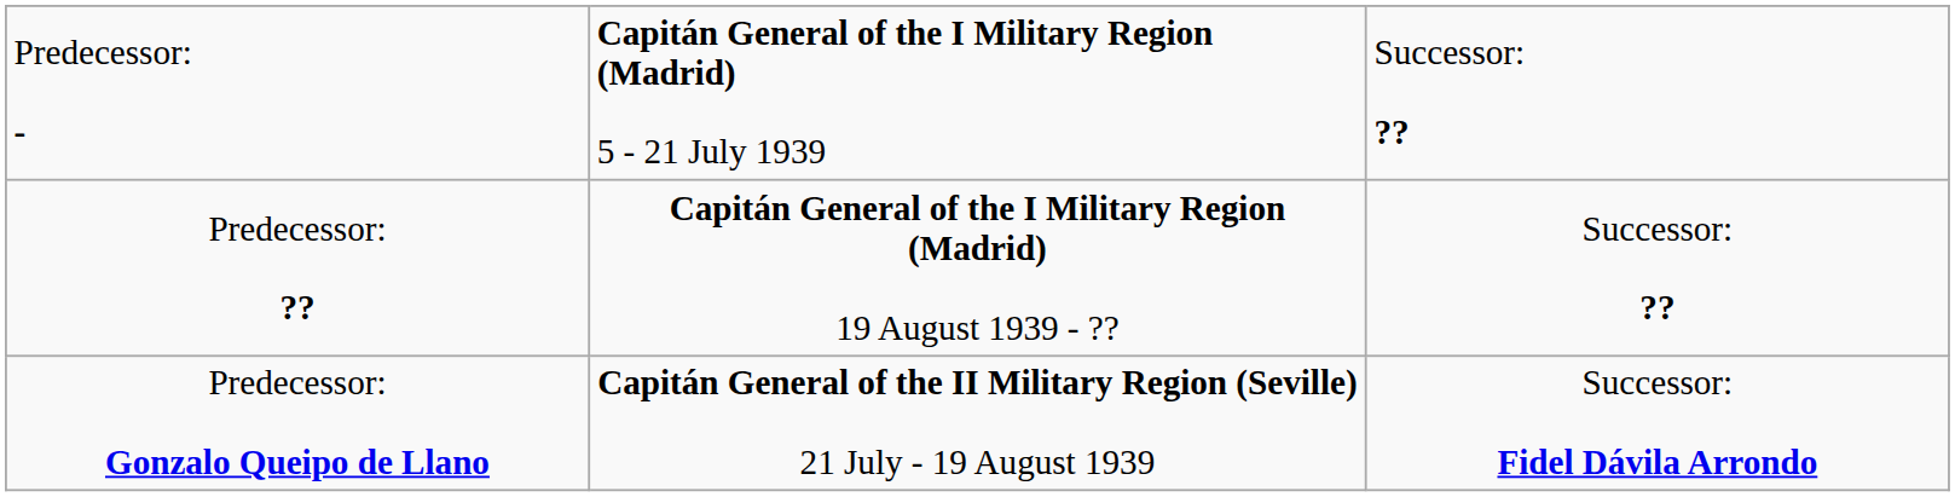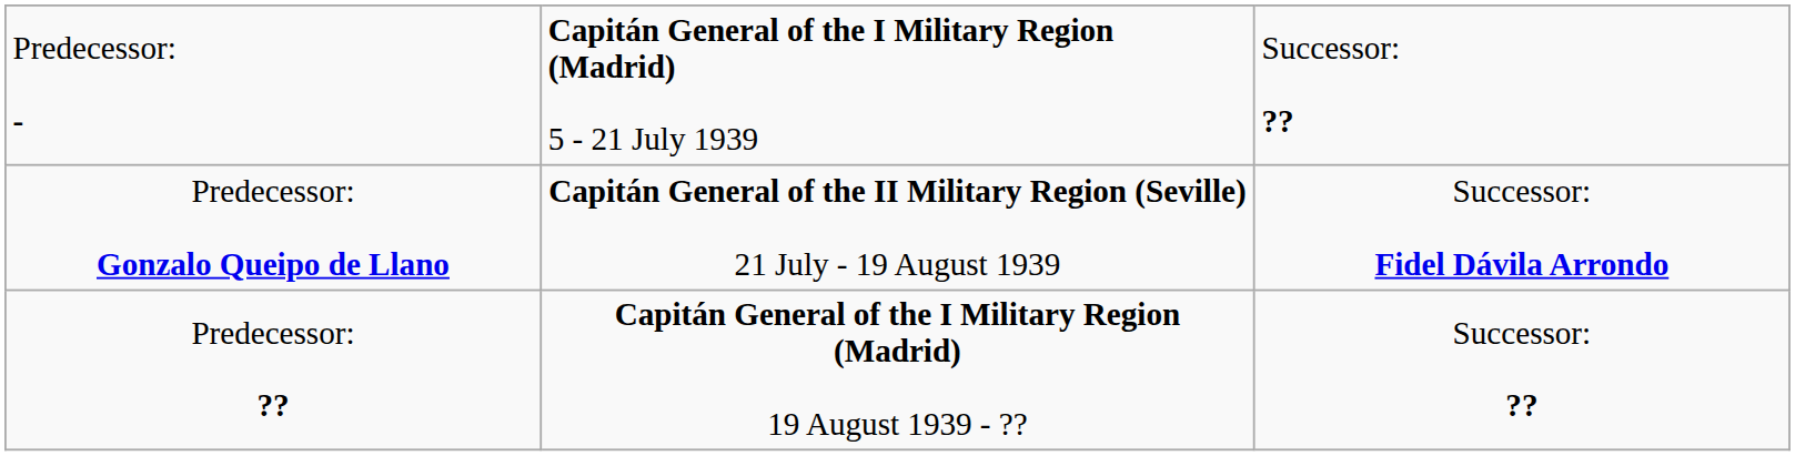 <table class="wikitable" style="border-collapse: collapse; margin:0 auto;">
 <tr>
 <td width="30%">Predecessor:<br><br> <strong>-</strong></td>
 <td width="40%"><strong>Capitán General of the I Military Region (Madrid)</strong><br><br>5 - 21 July 1939</td>
 <td width="30%">Successor:<br><br> <strong>?? </strong></td>
 </tr>
 <tr style="text-align: center;">
+<td width="30%">Predecessor:<br><br> <strong><a href='#'>Gonzalo Queipo de Llano</a></strong></td>
+<td width="40%"><strong>Capitán General of the II Military Region (Seville)</strong><br><br>21 July - 19 August 1939</td>
+<td width="30%">Successor:<br><br> <strong><a href='#'>Fidel Dávila Arrondo</a></strong></td>
+</tr>
+<tr style="text-align: center;">
 <td width="30%">Predecessor:<br><br> <strong>?? </strong></td>
 <td width="40%"><strong>Capitán General of the I Military Region (Madrid)</strong><br><br>19 August 1939 - ??</td>
 <td width="30%">Successor:<br><br> <strong>?? </strong></td>
 </tr>
-<tr style="text-align: center;">
-<td width="30%">Predecessor:<br><br> <strong><a href='#'>Gonzalo Queipo de Llano</a></strong></td>
-<td width="40%"><strong>Capitán General of the II Military Region (Seville)</strong><br><br>21 July - 19 August 1939</td>
-<td width="30%">Successor:<br><br> <strong><a href='#'>Fidel Dávila Arrondo</a></strong></td>
-</tr>
 </table>
